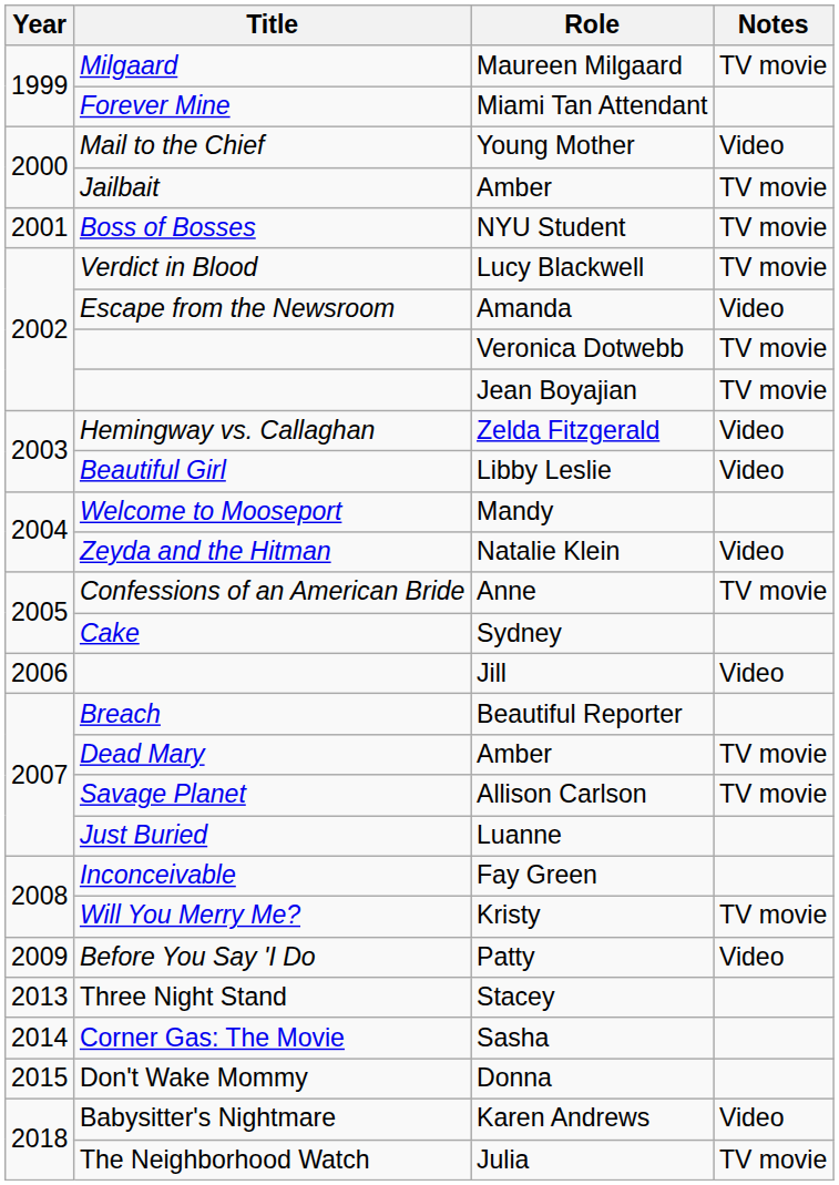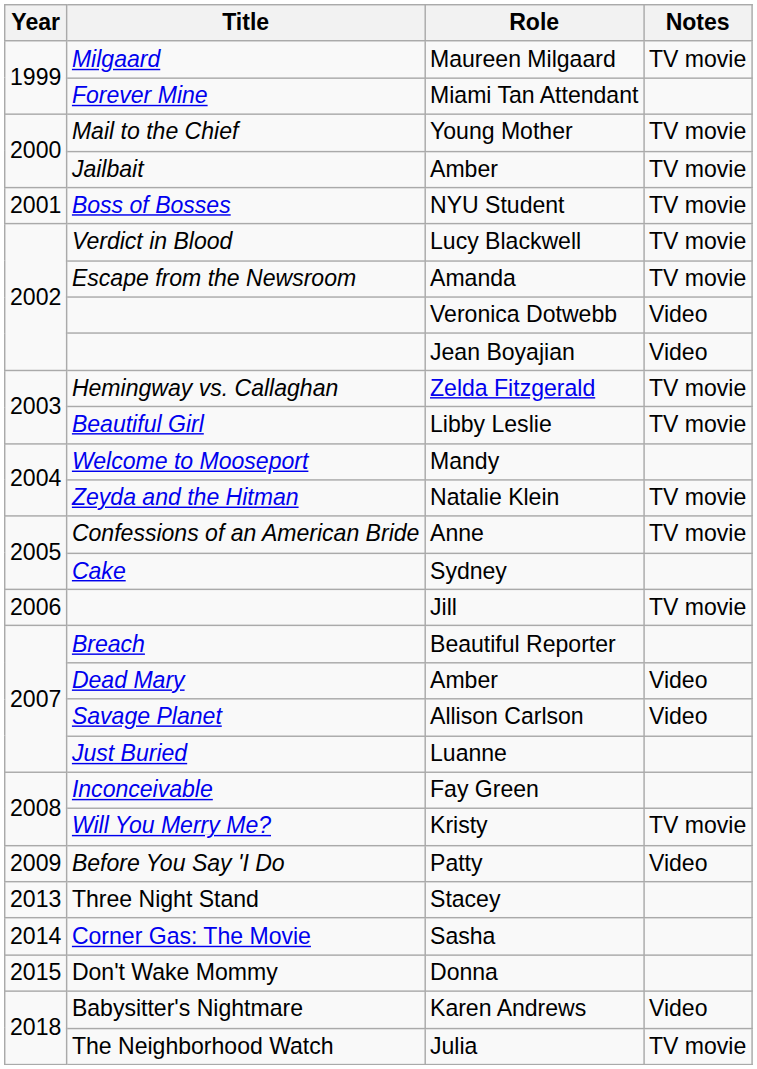 <table class="wikitable sortable">
 <tr>
 <th>Year</th>
 <th>Title</th>
 <th>Role</th>
 <th>Notes</th>
 </tr>
 <tr>
 <td rowspan="2">1999</td>
 <td><em><a href='#'>Milgaard</a></em></td>
 <td>Maureen Milgaard</td>
 <td>TV movie</td>
 </tr>
 <tr>
 <td><em><a href='#'>Forever Mine</a></em></td>
 <td>Miami Tan Attendant</td>
 <td></td>
 </tr>
 <tr>
 <td rowspan="2">2000</td>
 <td><em>Mail to the Chief</em></td>
 <td>Young Mother</td>
-<td>Video</td>
+<td>TV movie</td>
 </tr>
 <tr>
 <td><em>Jailbait</em></td>
 <td>Amber</td>
 <td>TV movie</td>
 </tr>
 <tr>
 <td>2001</td>
 <td><em><a href='#'>Boss of Bosses</a></em></td>
 <td>NYU Student</td>
 <td>TV movie</td>
 </tr>
 <tr>
 <td rowspan="4">2002</td>
 <td><em>Verdict in Blood</em></td>
 <td>Lucy Blackwell</td>
 <td>TV movie</td>
 </tr>
 <tr>
 <td><em>Escape from the Newsroom</em></td>
 <td>Amanda</td>
+<td>TV movie</td>
+</tr>
+<tr>
+<td><em></em></td>
+<td>Veronica Dotwebb</td>
 <td>Video</td>
 </tr>
 <tr>
 <td><em></em></td>
-<td>Veronica Dotwebb</td>
-<td>TV movie</td>
-</tr>
-<tr>
-<td><em></em></td>
 <td>Jean Boyajian</td>
-<td>TV movie</td>
+<td>Video</td>
 </tr>
 <tr>
 <td rowspan="2">2003</td>
 <td><em>Hemingway vs. Callaghan</em></td>
 <td><a href='#'>Zelda Fitzgerald</a></td>
-<td>Video</td>
+<td>TV movie</td>
 </tr>
 <tr>
 <td><em><a href='#'>Beautiful Girl</a></em></td>
 <td>Libby Leslie</td>
-<td>Video</td>
+<td>TV movie</td>
 </tr>
 <tr>
 <td rowspan="2">2004</td>
 <td><em><a href='#'>Welcome to Mooseport</a></em></td>
 <td>Mandy</td>
 <td></td>
 </tr>
 <tr>
 <td><em><a href='#'>Zeyda and the Hitman</a></em></td>
 <td>Natalie Klein</td>
-<td>Video</td>
+<td>TV movie</td>
 </tr>
 <tr>
 <td rowspan="2">2005</td>
 <td><em>Confessions of an American Bride</em></td>
 <td>Anne</td>
 <td>TV movie</td>
 </tr>
 <tr>
 <td><em><a href='#'>Cake</a></em></td>
 <td>Sydney</td>
 <td></td>
 </tr>
 <tr>
 <td>2006</td>
 <td><em></em></td>
 <td>Jill</td>
-<td>Video</td>
+<td>TV movie</td>
 </tr>
 <tr>
 <td rowspan="4">2007</td>
 <td><em><a href='#'>Breach</a></em></td>
 <td>Beautiful Reporter</td>
 <td></td>
 </tr>
 <tr>
 <td><em><a href='#'>Dead Mary</a></em></td>
 <td>Amber</td>
-<td>TV movie</td>
+<td>Video</td>
 </tr>
 <tr>
 <td><em><a href='#'>Savage Planet</a></em></td>
 <td>Allison Carlson</td>
-<td>TV movie</td>
+<td>Video</td>
 </tr>
 <tr>
 <td><em><a href='#'>Just Buried</a></em></td>
 <td>Luanne</td>
 <td></td>
 </tr>
 <tr>
 <td rowspan="2">2008</td>
 <td><em><a href='#'>Inconceivable</a></em></td>
 <td>Fay Green</td>
 <td></td>
 </tr>
 <tr>
 <td><em><a href='#'>Will You Merry Me?</a></em></td>
 <td>Kristy</td>
 <td>TV movie</td>
 </tr>
 <tr>
 <td>2009</td>
 <td><em>Before You Say 'I Do<strong></td>
 <td>Patty</td>
 <td>Video</td>
 </tr>
 <tr>
 <td>2013</td>
 <td></em>Three Night Stand<em></td>
 <td>Stacey</td>
 <td></td>
 </tr>
 <tr>
 <td>2014</td>
 <td></em><a href='#'>Corner Gas: The Movie</a><em></td>
 <td>Sasha</td>
 <td></td>
 </tr>
 <tr>
 <td>2015</td>
 <td></em>Don't Wake Mommy<em></td>
 <td>Donna</td>
 <td></td>
 </tr>
 <tr>
 <td rowspan="2">2018</td>
 <td></em>Babysitter's Nightmare<em></td>
 <td>Karen Andrews</td>
 <td>Video</td>
 </tr>
 <tr>
 <td></em>The Neighborhood Watch<em></td>
 <td>Julia</td>
 <td>TV movie</td>
 </tr>
 </table>
